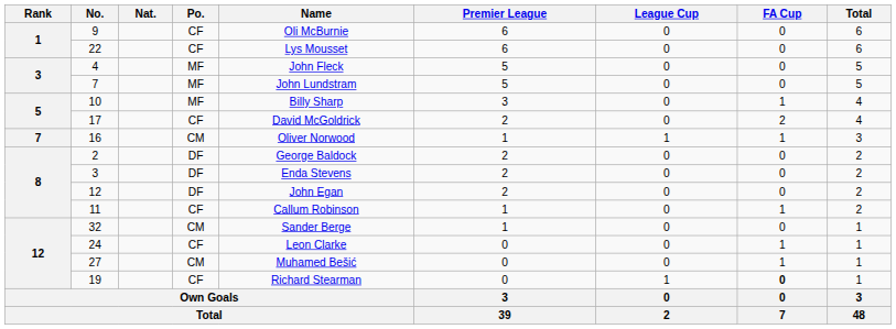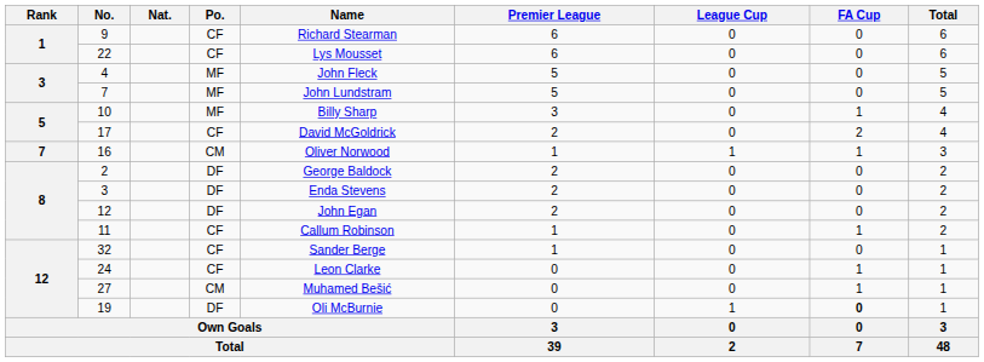 <table class="wikitable" style="text-align:center; font-size:95%; width:95%;">
 <tr>
 <th>Rank</th>
 <th>No.</th>
 <th>Nat.</th>
 <th>Po.</th>
 <th>Name</th>
 <th><a href='#'>Premier League</a></th>
 <th><a href='#'>League Cup</a></th>
 <th><a href='#'>FA Cup</a></th>
 <th>Total</th>
 </tr>
 <tr>
 <th rowspan=2>1</th>
 <td>9</td>
 <td></td>
 <td>CF</td>
-<td><a href='#'>Oli McBurnie</a></td>
+<td><a href='#'>Richard Stearman</a></td>
 <td>6</td>
 <td>0</td>
 <td>0</td>
 <td>6</td>
 </tr>
 <tr>
 <td>22</td>
 <td></td>
 <td>CF</td>
 <td><a href='#'>Lys Mousset</a></td>
 <td>6</td>
 <td>0</td>
 <td>0</td>
 <td>6</td>
 </tr>
 <tr>
 <th rowspan=2>3</th>
 <td>4</td>
 <td></td>
 <td>MF</td>
 <td><a href='#'>John Fleck</a></td>
 <td>5</td>
 <td>0</td>
 <td>0</td>
 <td>5</td>
 </tr>
 <tr>
 <td>7</td>
 <td></td>
 <td>MF</td>
 <td><a href='#'>John Lundstram</a></td>
 <td>5</td>
 <td>0</td>
 <td>0</td>
 <td>5</td>
 </tr>
 <tr>
 <th rowspan=2>5</th>
 <td>10</td>
 <td></td>
 <td>MF</td>
 <td><a href='#'>Billy Sharp</a></td>
 <td>3</td>
 <td>0</td>
 <td>1</td>
 <td>4</td>
 </tr>
 <tr>
 <td>17</td>
 <td></td>
 <td>CF</td>
 <td><a href='#'>David McGoldrick</a></td>
 <td>2</td>
 <td>0</td>
 <td>2</td>
 <td>4</td>
 </tr>
 <tr>
 <th rowspan=1>7</th>
 <td>16</td>
 <td></td>
 <td>CM</td>
 <td><a href='#'>Oliver Norwood</a></td>
 <td>1</td>
 <td>1</td>
 <td>1</td>
 <td>3</td>
 </tr>
 <tr>
 <th rowspan=4>8</th>
 <td>2</td>
 <td></td>
 <td>DF</td>
 <td><a href='#'>George Baldock</a></td>
 <td>2</td>
 <td>0</td>
 <td>0</td>
 <td>2</td>
 </tr>
 <tr>
 <td>3</td>
 <td></td>
 <td>DF</td>
 <td><a href='#'>Enda Stevens</a></td>
 <td>2</td>
 <td>0</td>
 <td>0</td>
 <td>2</td>
 </tr>
 <tr>
 <td>12</td>
 <td></td>
 <td>DF</td>
 <td><a href='#'>John Egan</a></td>
 <td>2</td>
 <td>0</td>
 <td>0</td>
 <td>2</td>
 </tr>
 <tr>
 <td>11</td>
 <td></td>
 <td>CF</td>
 <td><a href='#'>Callum Robinson</a></td>
 <td>1</td>
 <td>0</td>
 <td>1</td>
 <td>2</td>
 </tr>
 <tr>
 <th rowspan=4>12</th>
 <td>32</td>
 <td></td>
-<td>CM</td>
+<td>CF</td>
 <td><a href='#'>Sander Berge</a></td>
 <td>1</td>
 <td>0</td>
 <td>0</td>
 <td>1</td>
 </tr>
 <tr>
 <td>24</td>
 <td></td>
 <td>CF</td>
 <td><a href='#'>Leon Clarke</a></td>
 <td>0</td>
 <td>0</td>
 <td>1</td>
 <td>1</td>
 </tr>
 <tr>
 <td>27</td>
 <td></td>
 <td>CM</td>
 <td><a href='#'>Muhamed Bešić</a></td>
 <td>0</td>
 <td>0</td>
 <td>1</td>
 <td>1</td>
 </tr>
 <tr>
 <td>19</td>
 <td></td>
-<td>CF</td>
-<td><a href='#'>Richard Stearman</a></td>
+<td>DF</td>
+<td><a href='#'>Oli McBurnie</a></td>
 <td>0</td>
 <td>1</td>
 <td><strong>0</strong></td>
 <td>1</td>
 </tr>
 <tr>
 <th colspan=5>Own Goals</th>
 <th>3</th>
 <th>0</th>
 <th>0</th>
 <th>3</th>
 </tr>
 <tr>
 <th colspan=5>Total</th>
 <th>39</th>
 <th>2</th>
 <th>7</th>
 <th>48</th>
 </tr>
 </table>
